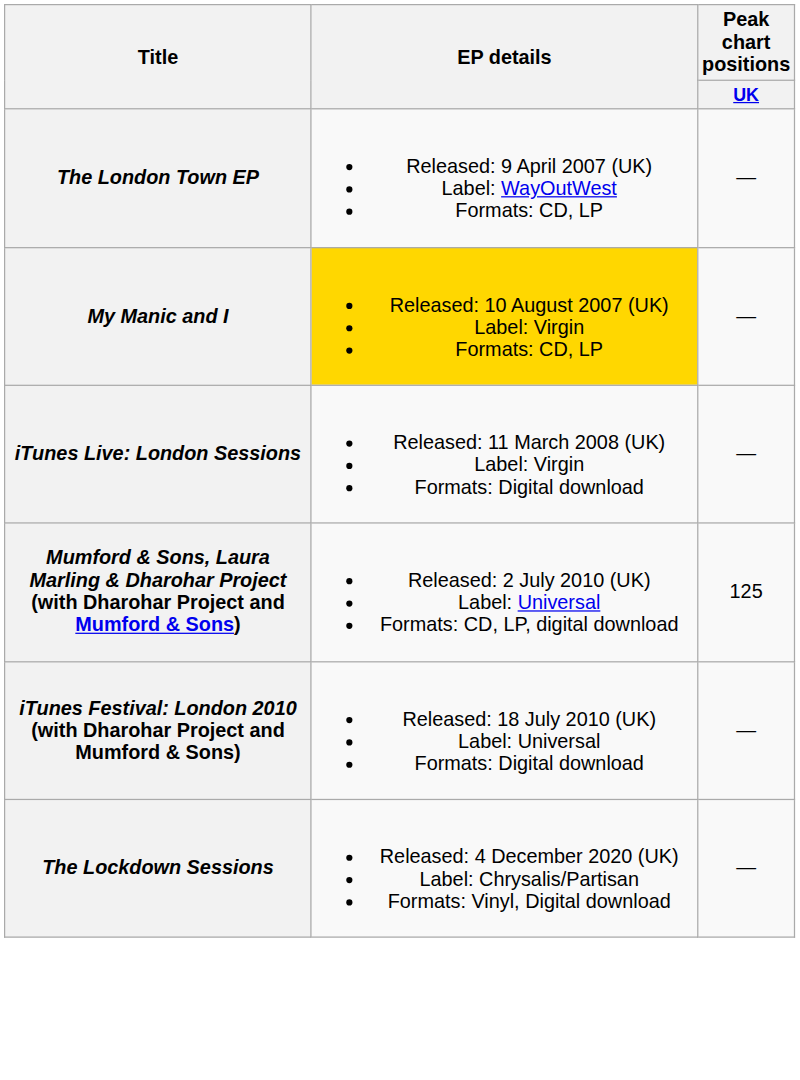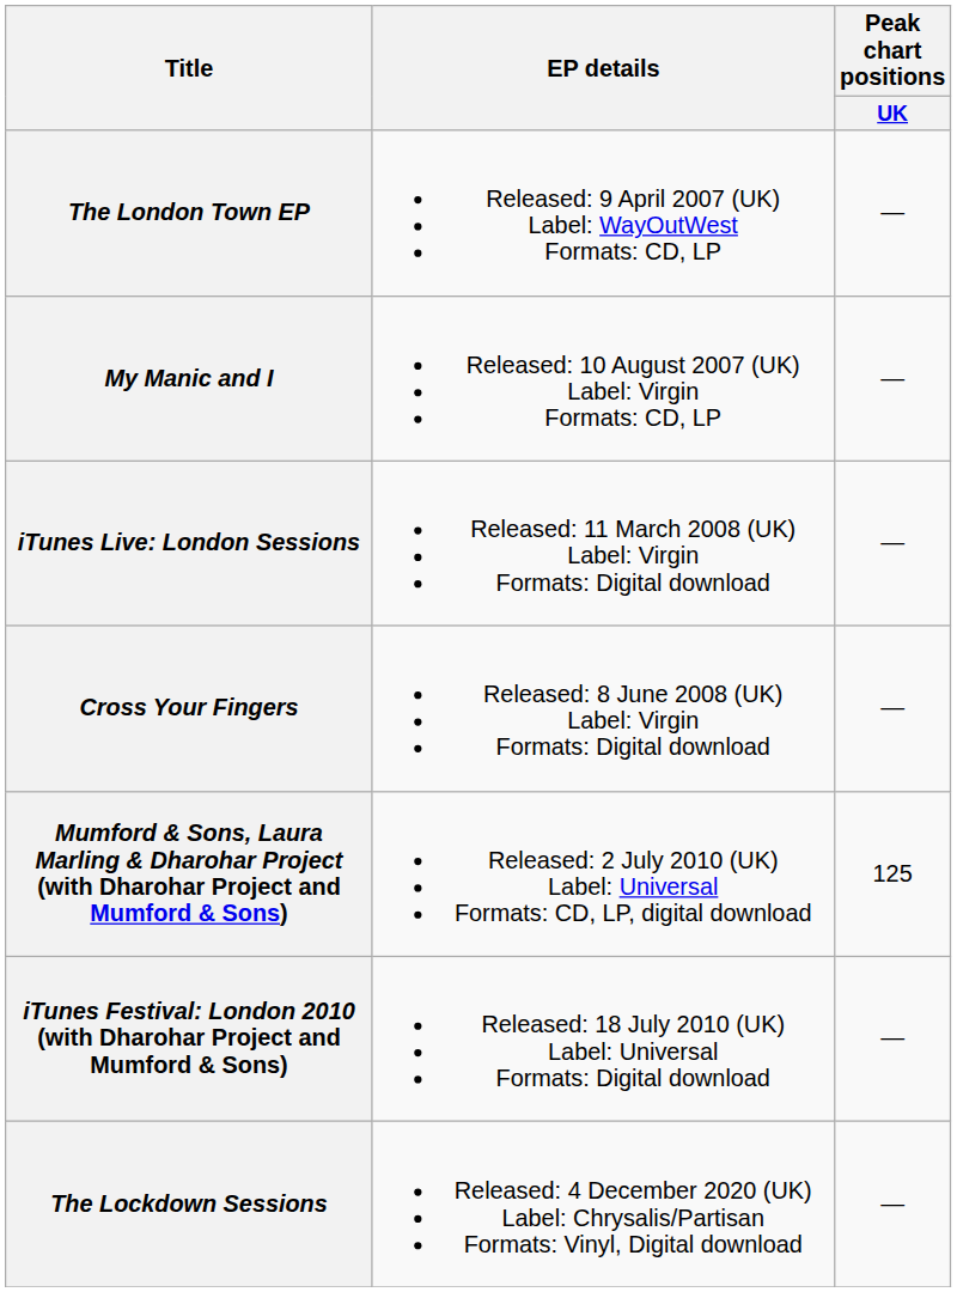 <table class="wikitable plainrowheaders" style="text-align:center;">
 <tr>
 <th scope="col" rowspan="2" style="width:15em;">Title</th>
 <th scope="col" rowspan="2" style="width:19em;">EP details</th>
 <th scope="col">Peak chart<br>positions</th>
 </tr>
 <tr>
 <th scope="col" style="width:3em;font-size:90%;"><a href='#'>UK</a><br></th>
 </tr>
 <tr>
 <th scope="row"><em>The London Town EP</em></th>
 <td><br><ul><li>Released: 9 April 2007 <span>(UK)</span></li><li>Label: <a href='#'>WayOutWest</a></li><li>Formats: CD, LP</li></ul></td>
 <td>—</td>
 </tr>
 <tr>
 <th scope="row"><em>My Manic and I</em></th>
-<td style="background: gold;"><br><ul><li>Released: 10 August 2007 <span>(UK)</span></li><li>Label: Virgin</li><li>Formats: CD, LP</li></ul></td>
+<td><br><ul><li>Released: 10 August 2007 <span>(UK)</span></li><li>Label: Virgin</li><li>Formats: CD, LP</li></ul></td>
 <td>—</td>
 </tr>
 <tr>
 <th scope="row"><em>iTunes Live: London Sessions</em></th>
 <td><br><ul><li>Released: 11 March 2008 <span>(UK)</span></li><li>Label: Virgin</li><li>Formats: Digital download</li></ul></td>
+<td>—</td>
+</tr>
+<tr>
+<th scope="row"><em>Cross Your Fingers</em></th>
+<td><br><ul><li>Released: 8 June 2008 <span>(UK)</span></li><li>Label: Virgin</li><li>Formats: Digital download</li></ul></td>
 <td>—</td>
 </tr>
 <tr>
 <th scope="row"><em>Mumford & Sons, Laura Marling & Dharohar Project</em><br><span>(with Dharohar Project and <a href='#'>Mumford & Sons</a>)</span></th>
 <td><br><ul><li>Released: 2 July 2010 <span>(UK)</span></li><li>Label: <a href='#'>Universal</a></li><li>Formats: CD, LP, digital download</li></ul></td>
 <td>125</td>
 </tr>
 <tr>
 <th scope="row"><em>iTunes Festival: London 2010</em><br><span>(with Dharohar Project and Mumford & Sons)</span></th>
 <td><br><ul><li>Released: 18 July 2010 <span>(UK)</span></li><li>Label: Universal</li><li>Formats: Digital download</li></ul></td>
 <td>—</td>
 </tr>
 <tr>
 <th scope="row"><em>The Lockdown Sessions</em></th>
 <td><br><ul><li>Released: 4 December 2020 <span>(UK)</span></li><li>Label: Chrysalis/Partisan</li><li>Formats: Vinyl, Digital download</li></ul></td>
 <td>—</td>
 </tr>
 </table>
